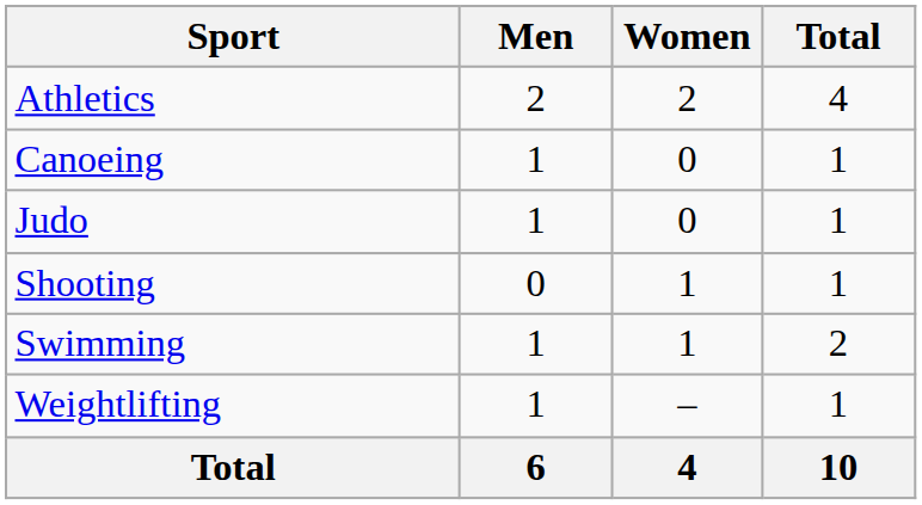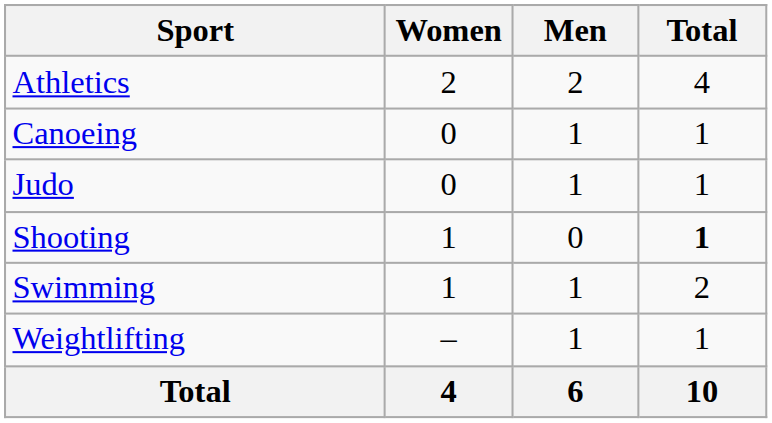 <table class="wikitable sortable" style="text-align:center;">
 <tr>
 <th width=180>Sport</th>
+<th width=55>Women</th>
 <th width=55>Men</th>
-<th width=55>Women</th>
 <th width=55>Total</th>
 </tr>
 <tr>
 <td align=left><a href='#'>Athletics</a></td>
 <td>2</td>
 <td>2</td>
 <td>4</td>
 </tr>
 <tr>
 <td align=left><a href='#'>Canoeing</a></td>
+<td>0</td>
 <td>1</td>
-<td>0</td>
 <td>1</td>
 </tr>
 <tr>
 <td align=left><a href='#'>Judo</a></td>
+<td>0</td>
 <td>1</td>
-<td>0</td>
 <td>1</td>
 </tr>
 <tr>
 <td align=left><a href='#'>Shooting</a></td>
+<td>1</td>
 <td>0</td>
-<td>1</td>
-<td>1</td>
+<td><strong>1</strong></td>
 </tr>
 <tr>
 <td align=left><a href='#'>Swimming</a></td>
 <td>1</td>
 <td>1</td>
 <td>2</td>
 </tr>
 <tr>
 <td align=left><a href='#'>Weightlifting</a></td>
+<td>–</td>
 <td>1</td>
-<td>–</td>
 <td>1</td>
 </tr>
 <tr>
 <th>Total</th>
+<th>4</th>
 <th>6</th>
-<th>4</th>
 <th>10</th>
 </tr>
 </table>
